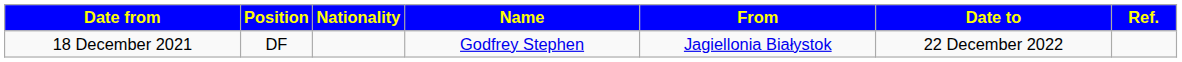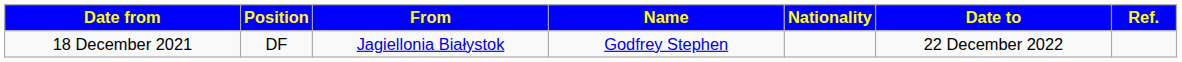 <table class="wikitable" style="text-align:center; font-size:90%; ">
 <tr>
 <th style="background:#0000FF; color:#ffff00; width:200px;">Date from</th>
 <th style="background:#0000FF; color:#ffff00; width:50px;">Position</th>
+<th style="background:#0000FF; color:#ffff00; width:200px;">From</th>
+<th style="background:#0000FF; color:#ffff00; width:200px;">Name</th>
 <th style="background:#0000FF; color:#ffff00; width:50px;">Nationality</th>
-<th style="background:#0000FF; color:#ffff00; width:200px;">Name</th>
-<th style="background:#0000FF; color:#ffff00; width:200px;">From</th>
 <th style="background:#0000FF; color:#ffff00; width:200px;">Date to</th>
 <th style="background:#0000FF; color:#ffff00; width:50px;">Ref.</th>
 </tr>
 <tr>
 <td>18 December 2021</td>
 <td>DF</td>
+<td><a href='#'>Jagiellonia Białystok</a></td>
+<td><a href='#'>Godfrey Stephen</a></td>
 <td></td>
-<td><a href='#'>Godfrey Stephen</a></td>
-<td><a href='#'>Jagiellonia Białystok</a></td>
 <td>22 December 2022</td>
 <td></td>
 </tr>
 </table>
